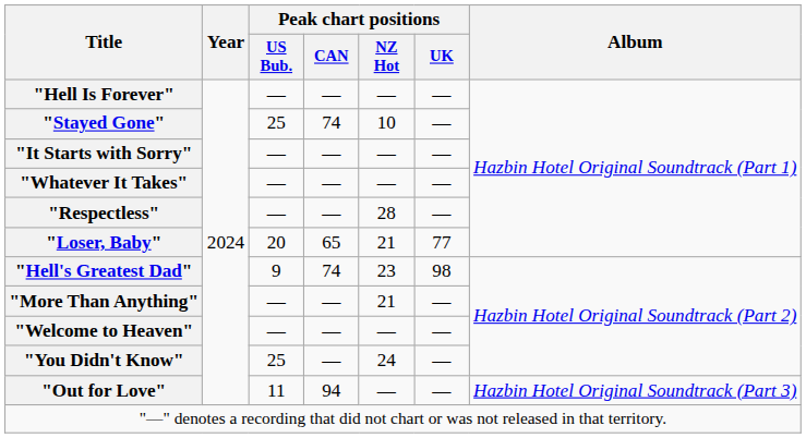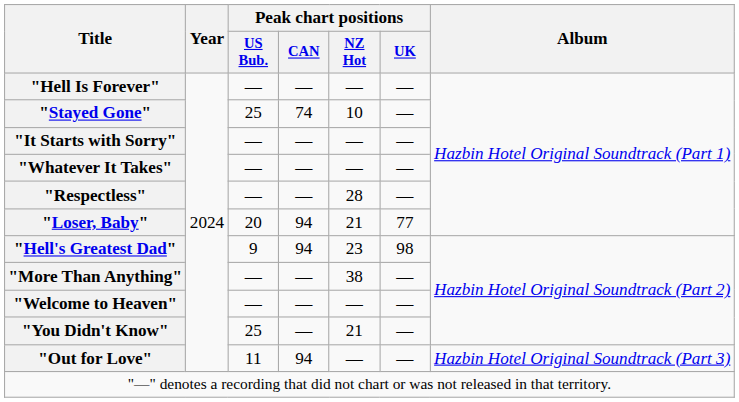 <table class="wikitable plainrowheaders" style="text-align:center;">
 <tr>
 <th scope="col" rowspan="2">Title</th>
 <th scope="col" rowspan="2">Year</th>
 <th scope="col" colspan="4">Peak chart positions</th>
 <th scope="col" rowspan="2">Album</th>
 </tr>
 <tr>
 <th scope="col" style="width:3em;font-size:85%;"><a href='#'>US<br>Bub.</a><br></th>
 <th scope="col" style="width:3em;font-size:85%;"><a href='#'>CAN</a><br></th>
 <th scope="col" style="width:3em;font-size:85%;"><a href='#'>NZ<br>Hot</a><br></th>
 <th scope="col" style="width:3em;font-size:85%;"><a href='#'>UK</a><br></th>
 </tr>
 <tr>
 <th scope="row">"Hell Is Forever"</th>
 <td rowspan="11">2024</td>
 <td>—</td>
 <td>—</td>
 <td>—</td>
 <td>—</td>
 <td rowspan="6"><a href='#'><em>Hazbin Hotel Original Soundtrack (Part 1)</em></a></td>
 </tr>
 <tr>
 <th scope="row">"<a href='#'>Stayed Gone</a>"</th>
 <td>25</td>
 <td>74</td>
 <td>10</td>
 <td>—</td>
 </tr>
 <tr>
 <th scope="row">"It Starts with Sorry"</th>
 <td>—</td>
 <td>—</td>
 <td>—</td>
 <td>—</td>
 </tr>
 <tr>
 <th scope="row">"Whatever It Takes"</th>
 <td>—</td>
 <td>—</td>
 <td>—</td>
 <td>—</td>
 </tr>
 <tr>
 <th scope="row">"Respectless"</th>
 <td>—</td>
 <td>—</td>
 <td>28</td>
 <td>—</td>
 </tr>
 <tr>
 <th scope="row">"<a href='#'>Loser, Baby</a>"</th>
 <td>20</td>
-<td>65</td>
+<td>94</td>
 <td>21</td>
 <td>77</td>
 </tr>
 <tr>
 <th scope="row">"<a href='#'>Hell's Greatest Dad</a>"</th>
 <td>9</td>
-<td>74</td>
+<td>94</td>
 <td>23</td>
 <td>98</td>
 <td rowspan="4"><a href='#'><em>Hazbin Hotel Original Soundtrack (Part 2)</em></a></td>
 </tr>
 <tr>
 <th scope="row">"More Than Anything"</th>
 <td>—</td>
 <td>—</td>
-<td>21</td>
+<td>38</td>
 <td>—</td>
 </tr>
 <tr>
 <th scope="row">"Welcome to Heaven"</th>
 <td>—</td>
 <td>—</td>
 <td>—</td>
 <td>—</td>
 </tr>
 <tr>
 <th scope="row">"You Didn't Know"</th>
 <td>25</td>
 <td>—</td>
-<td>24</td>
+<td>21</td>
 <td>—</td>
 </tr>
 <tr>
 <th scope="row">"Out for Love"</th>
 <td>11</td>
 <td>94</td>
 <td>—</td>
 <td>—</td>
 <td><a href='#'><em>Hazbin Hotel Original Soundtrack (Part 3)</em></a></td>
 </tr>
 <tr>
 <td colspan="8" style="font-size:90%">"—" denotes a recording that did not chart or was not released in that territory.</td>
 </tr>
 </table>
